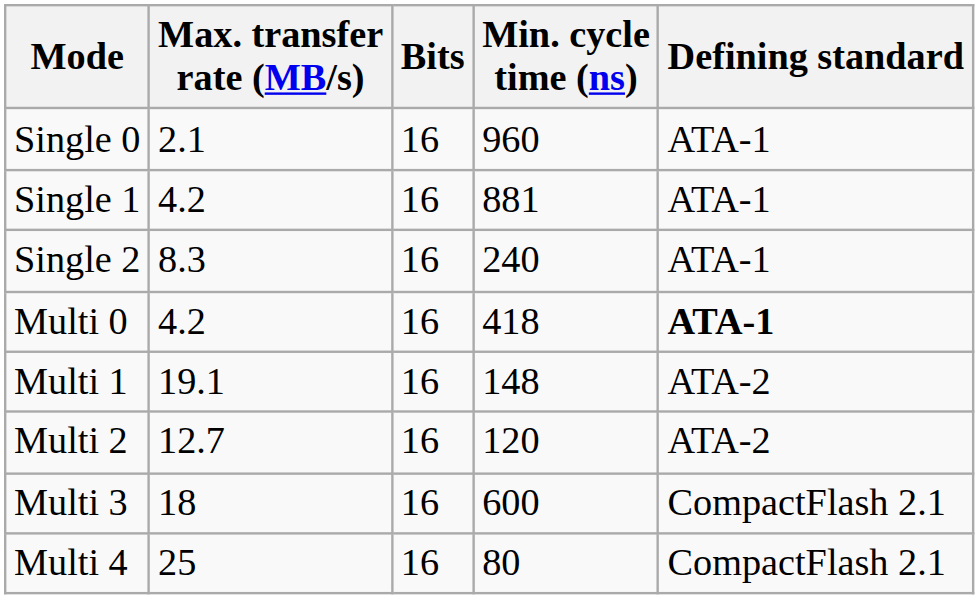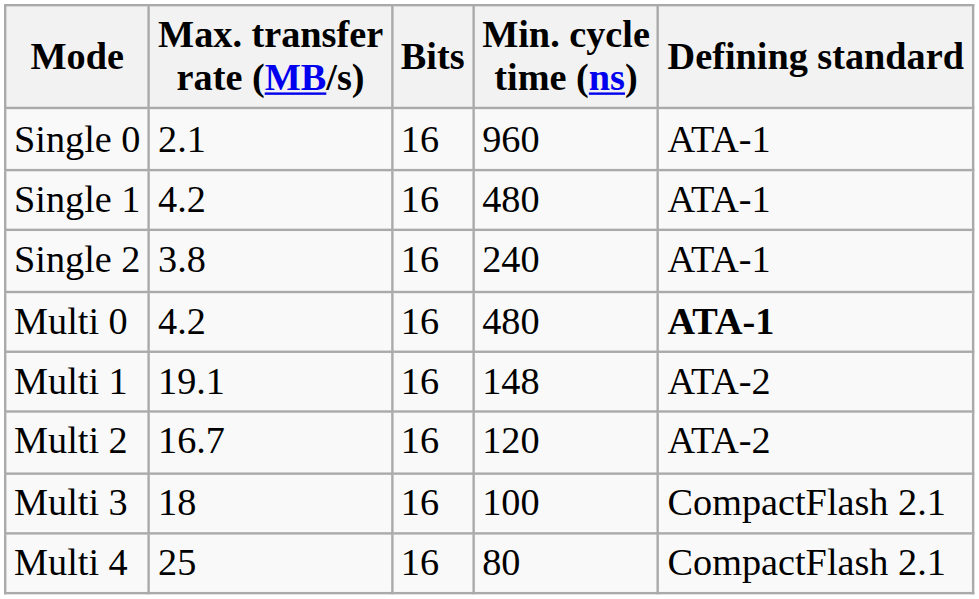 <table class="wikitable">
 <tr>
 <th>Mode</th>
 <th>Max. transfer<br> rate (<a href='#'>MB</a>/s)</th>
 <th>Bits</th>
 <th>Min. cycle<br> time (<a href='#'>ns</a>)</th>
 <th>Defining standard</th>
 </tr>
 <tr>
 <td>Single 0</td>
 <td>2.1</td>
 <td>16</td>
 <td>960</td>
 <td>ATA-1</td>
 </tr>
 <tr>
 <td>Single 1</td>
 <td>4.2</td>
 <td>16</td>
-<td>881</td>
+<td>480</td>
 <td>ATA-1</td>
 </tr>
 <tr>
 <td>Single 2</td>
-<td>8.3</td>
+<td>3.8</td>
 <td>16</td>
 <td>240</td>
 <td>ATA-1</td>
 </tr>
 <tr>
 <td>Multi 0</td>
 <td>4.2</td>
 <td>16</td>
-<td>418</td>
+<td>480</td>
 <td><strong>ATA-1</strong></td>
 </tr>
 <tr>
 <td>Multi 1</td>
 <td>19.1</td>
 <td>16</td>
 <td>148</td>
 <td>ATA-2</td>
 </tr>
 <tr>
 <td>Multi 2</td>
-<td>12.7</td>
+<td>16.7</td>
 <td>16</td>
 <td>120</td>
 <td>ATA-2</td>
 </tr>
 <tr>
 <td>Multi 3</td>
 <td>18</td>
 <td>16</td>
-<td>600</td>
+<td>100</td>
 <td>CompactFlash 2.1</td>
 </tr>
 <tr>
 <td>Multi 4</td>
 <td>25</td>
 <td>16</td>
 <td>80</td>
 <td>CompactFlash 2.1</td>
 </tr>
 </table>
